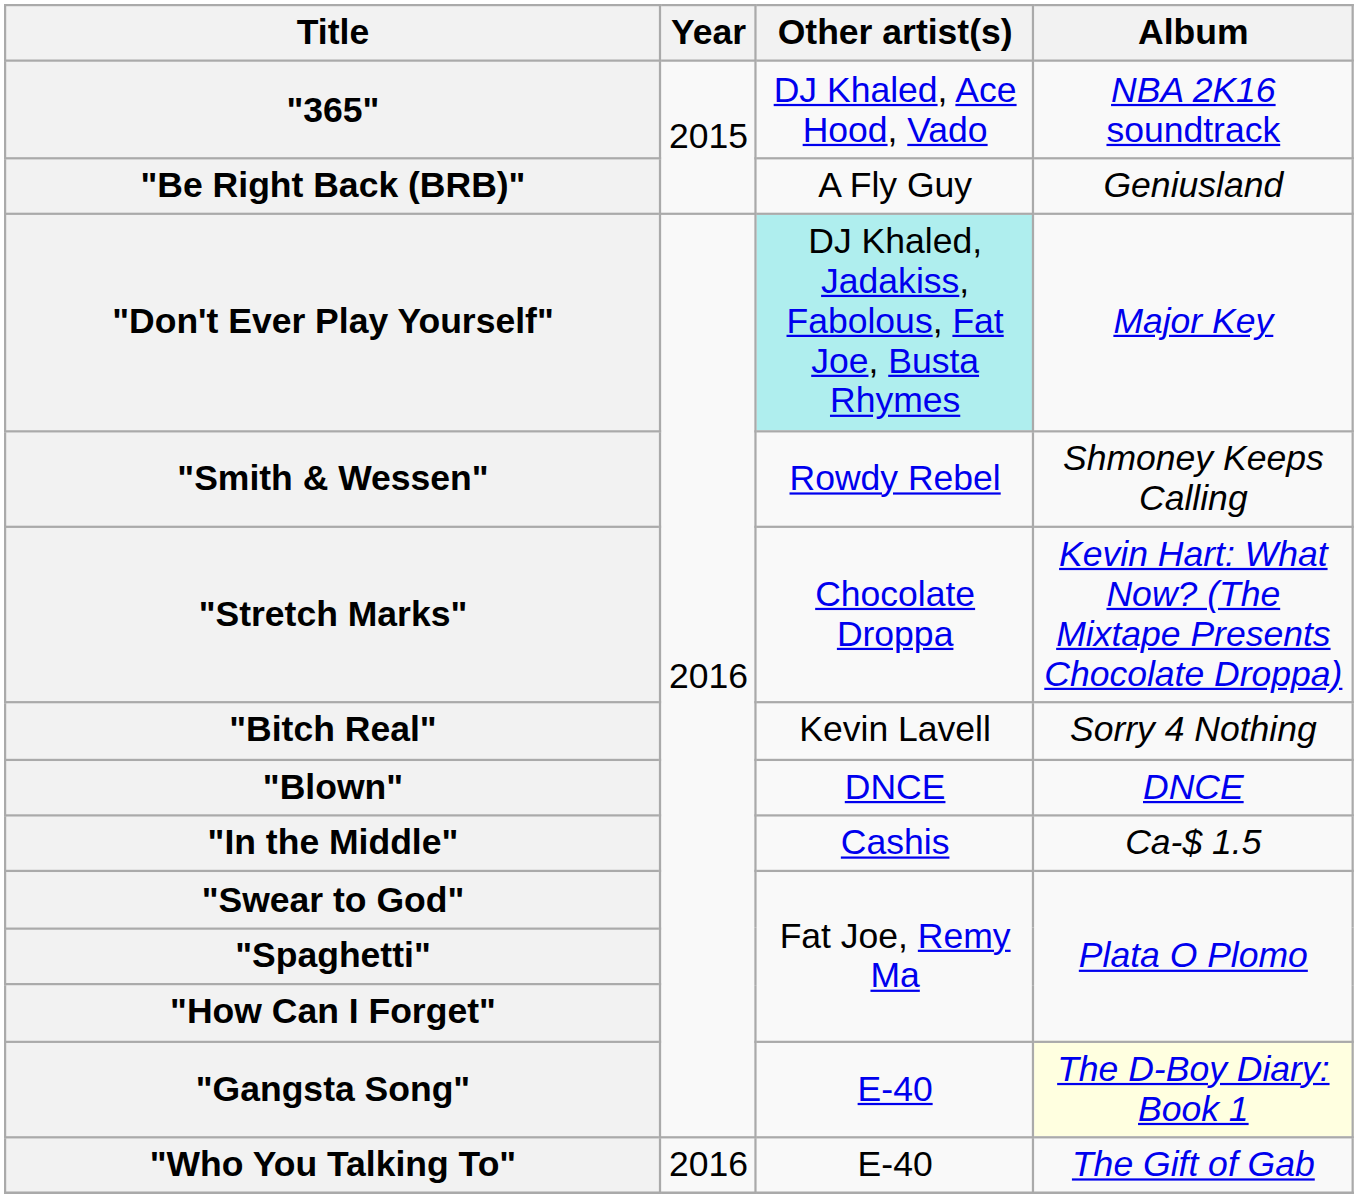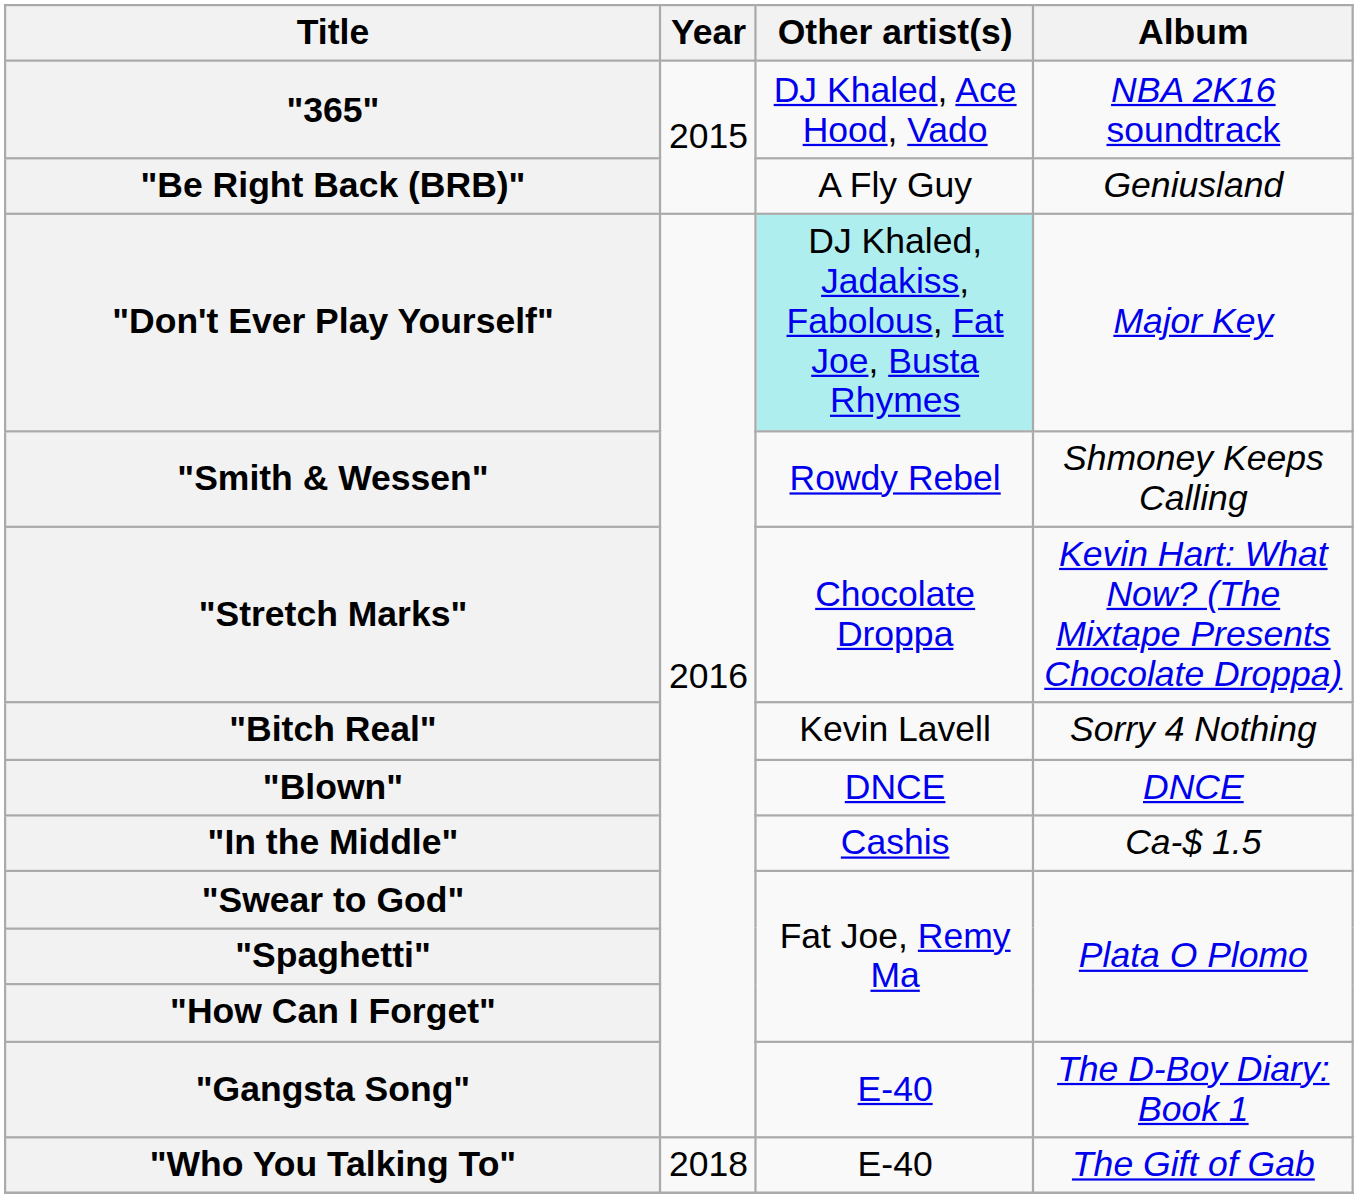 <table class="wikitable plainrowheaders" style="text-align:center;">
 <tr>
 <th scope="col" style="width:18em;">Title</th>
 <th scope="col">Year</th>
 <th scope="col">Other artist(s)</th>
 <th scope="col">Album</th>
 </tr>
 <tr>
 <th scope="row">"365"</th>
 <td rowspan="2">2015</td>
 <td><a href='#'>DJ Khaled</a>, <a href='#'>Ace Hood</a>, <a href='#'>Vado</a></td>
 <td><em><a href='#'>NBA 2K16</a></em> <a href='#'>soundtrack</a></td>
 </tr>
 <tr>
 <th scope="row">"Be Right Back (BRB)"</th>
 <td>A Fly Guy</td>
 <td><em>Geniusland</em></td>
 </tr>
 <tr>
 <th scope="row">"Don't Ever Play Yourself"</th>
 <td rowspan="10">2016</td>
 <td style="background: paleturquoise;">DJ Khaled, <a href='#'>Jadakiss</a>, <a href='#'>Fabolous</a>, <a href='#'>Fat Joe</a>, <a href='#'>Busta Rhymes</a></td>
 <td><em><a href='#'>Major Key</a></em></td>
 </tr>
 <tr>
 <th scope="row">"Smith & Wessen"</th>
 <td><a href='#'>Rowdy Rebel</a></td>
 <td><em>Shmoney Keeps Calling</em></td>
 </tr>
 <tr>
 <th scope= "row">"Stretch Marks"</th>
 <td><a href='#'>Chocolate Droppa</a></td>
 <td><em><a href='#'>Kevin Hart: What Now? (The Mixtape Presents Chocolate Droppa)</a></em></td>
 </tr>
 <tr>
 <th scope="row">"Bitch Real"</th>
 <td>Kevin Lavell</td>
 <td><em>Sorry 4 Nothing</em></td>
 </tr>
 <tr>
 <th scope="row">"Blown"</th>
 <td><a href='#'>DNCE</a></td>
 <td><em><a href='#'>DNCE</a></em></td>
 </tr>
 <tr>
 <th scope="row">"In the Middle"</th>
 <td><a href='#'>Cashis</a></td>
 <td><em>Ca-$ 1.5</em></td>
 </tr>
 <tr>
 <th scope="row">"Swear to God"</th>
 <td rowspan="3">Fat Joe, <a href='#'>Remy Ma</a></td>
 <td rowspan="3"><em><a href='#'>Plata O Plomo</a></em></td>
 </tr>
 <tr>
 <th scope="row">"Spaghetti"</th>
 </tr>
 <tr>
 <th scope="row">"How Can I Forget"</th>
 </tr>
 <tr>
 <th scope="row">"Gangsta Song"</th>
 <td><a href='#'>E-40</a></td>
-<td style="background: lightyellow;"><em><a href='#'>The D-Boy Diary: Book 1</a></em></td>
+<td><em><a href='#'>The D-Boy Diary: Book 1</a></em></td>
 </tr>
 <tr>
 <th scope="row">"Who You Talking To"</th>
-<td>2016</td>
+<td>2018</td>
 <td>E-40</td>
 <td><em><a href='#'>The Gift of Gab</a></em></td>
 </tr>
 <tr>
 </tr>
 </table>
